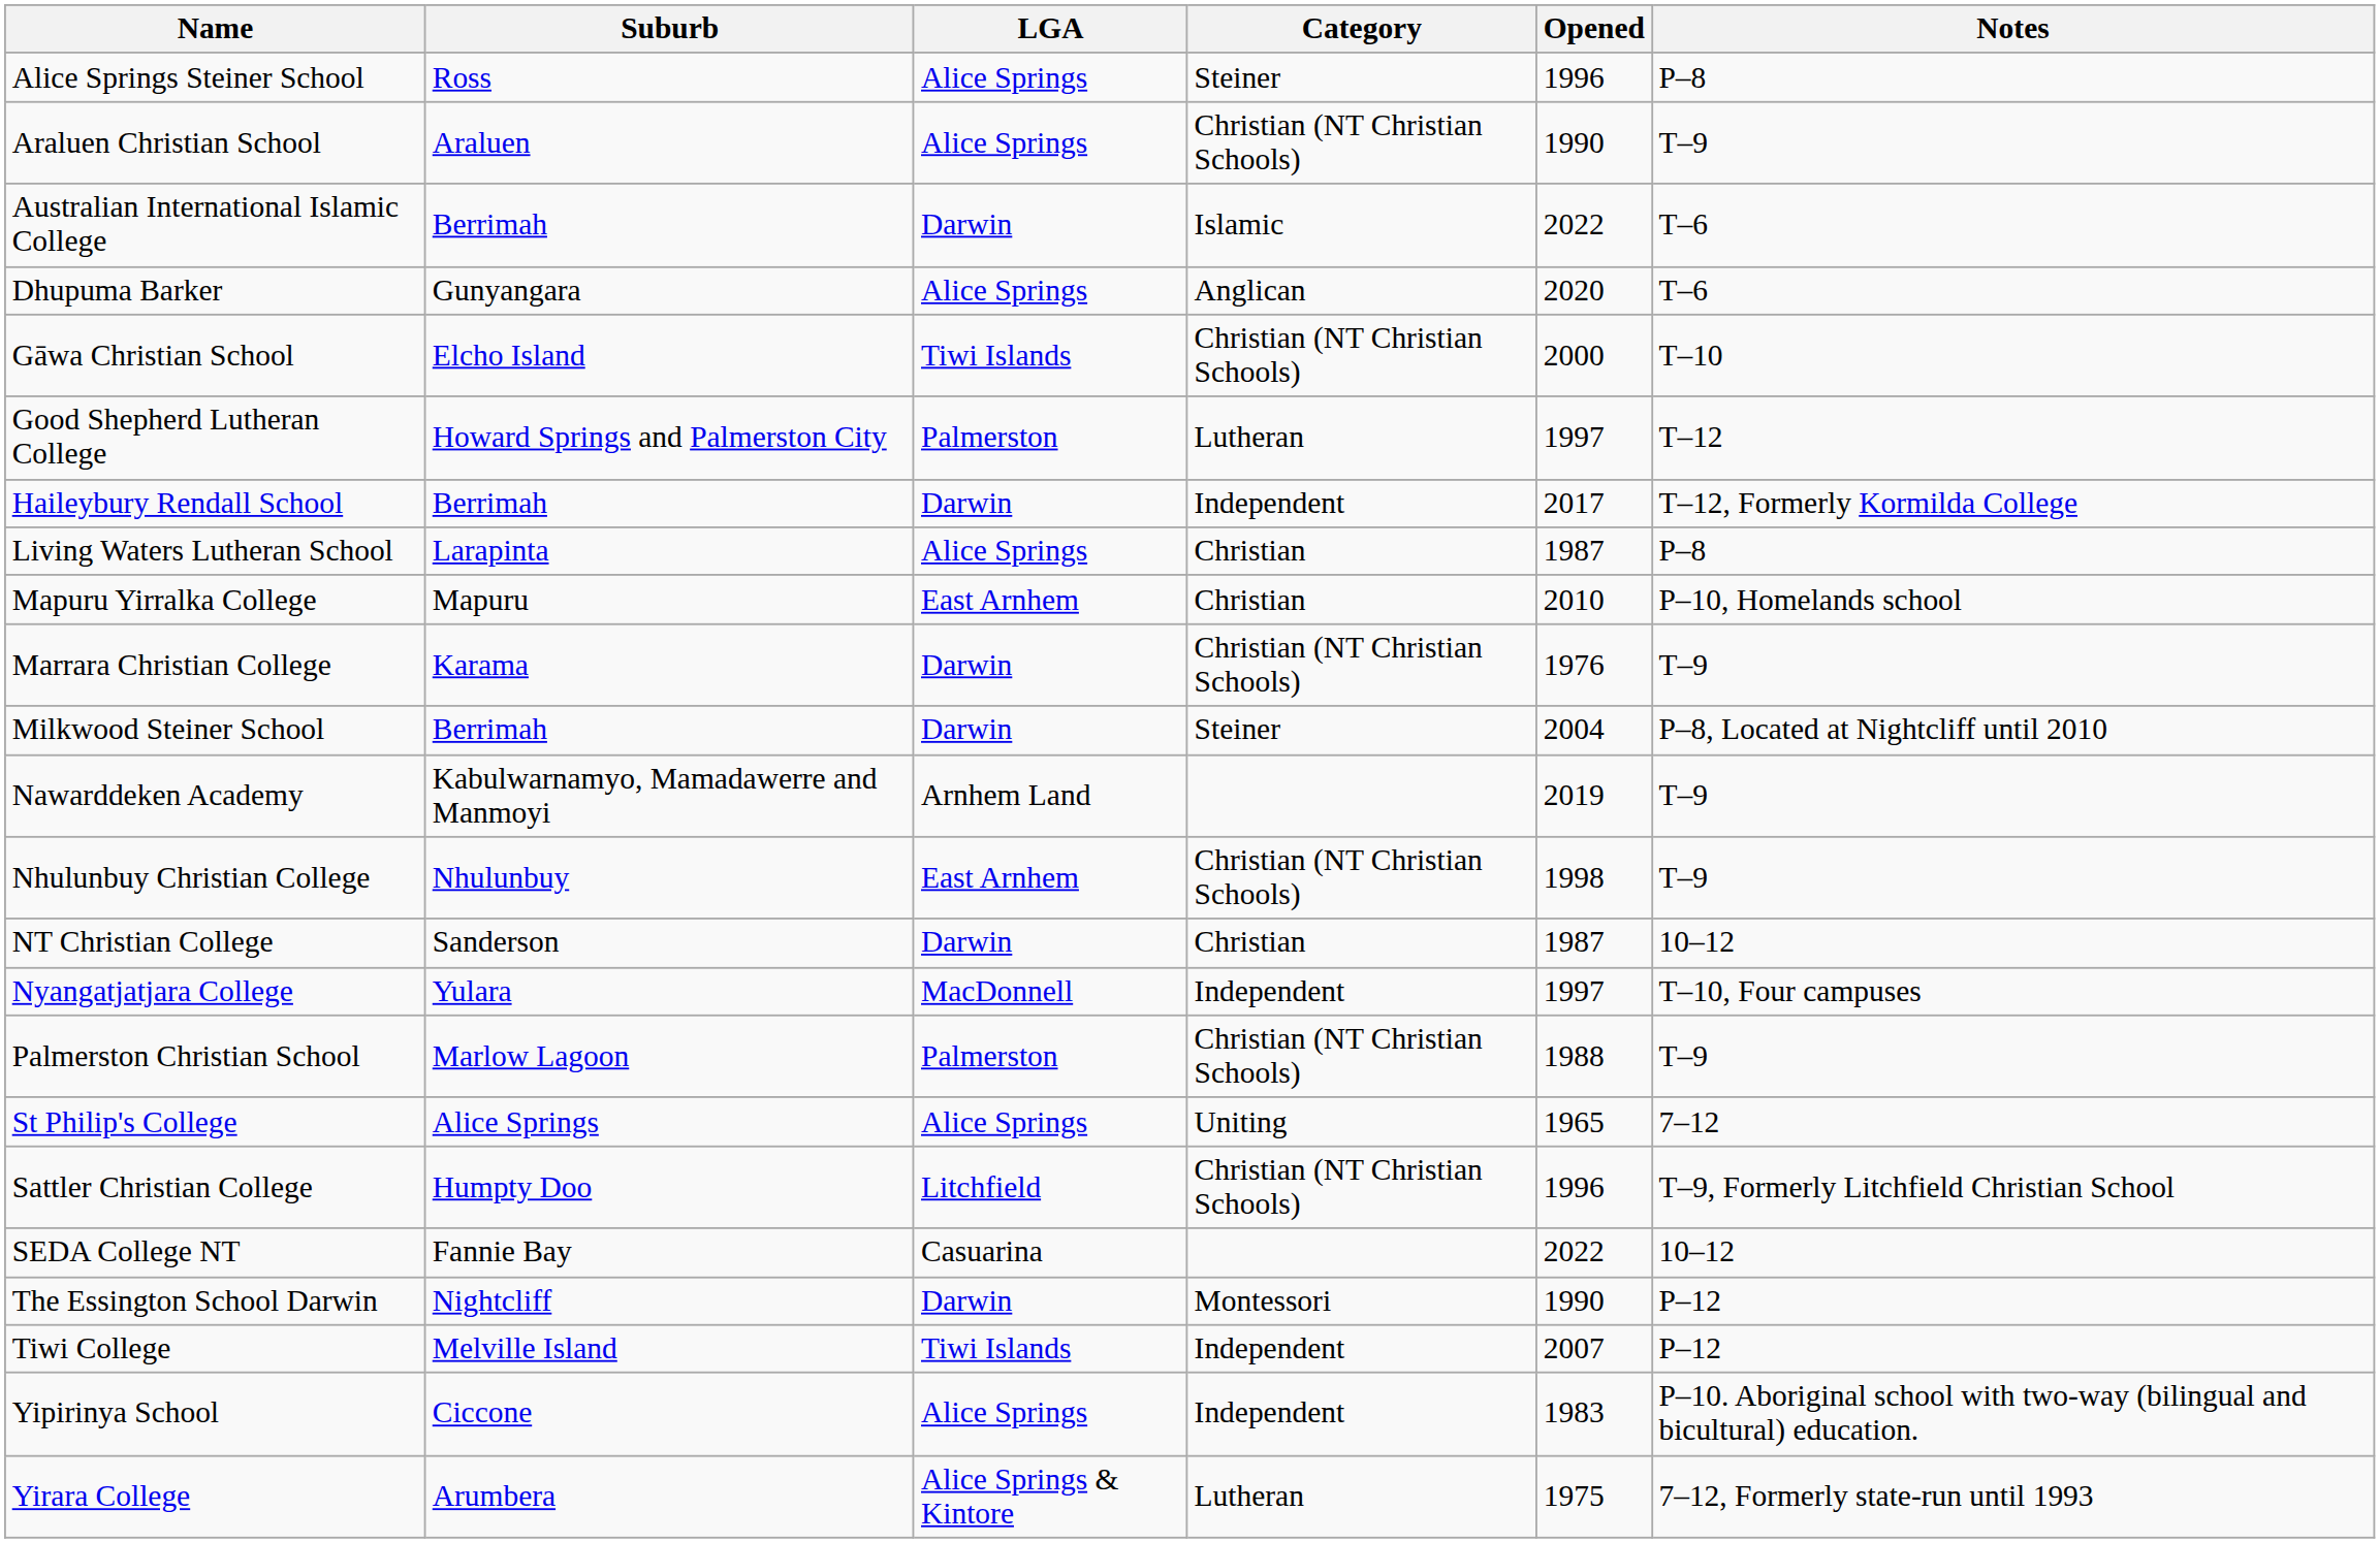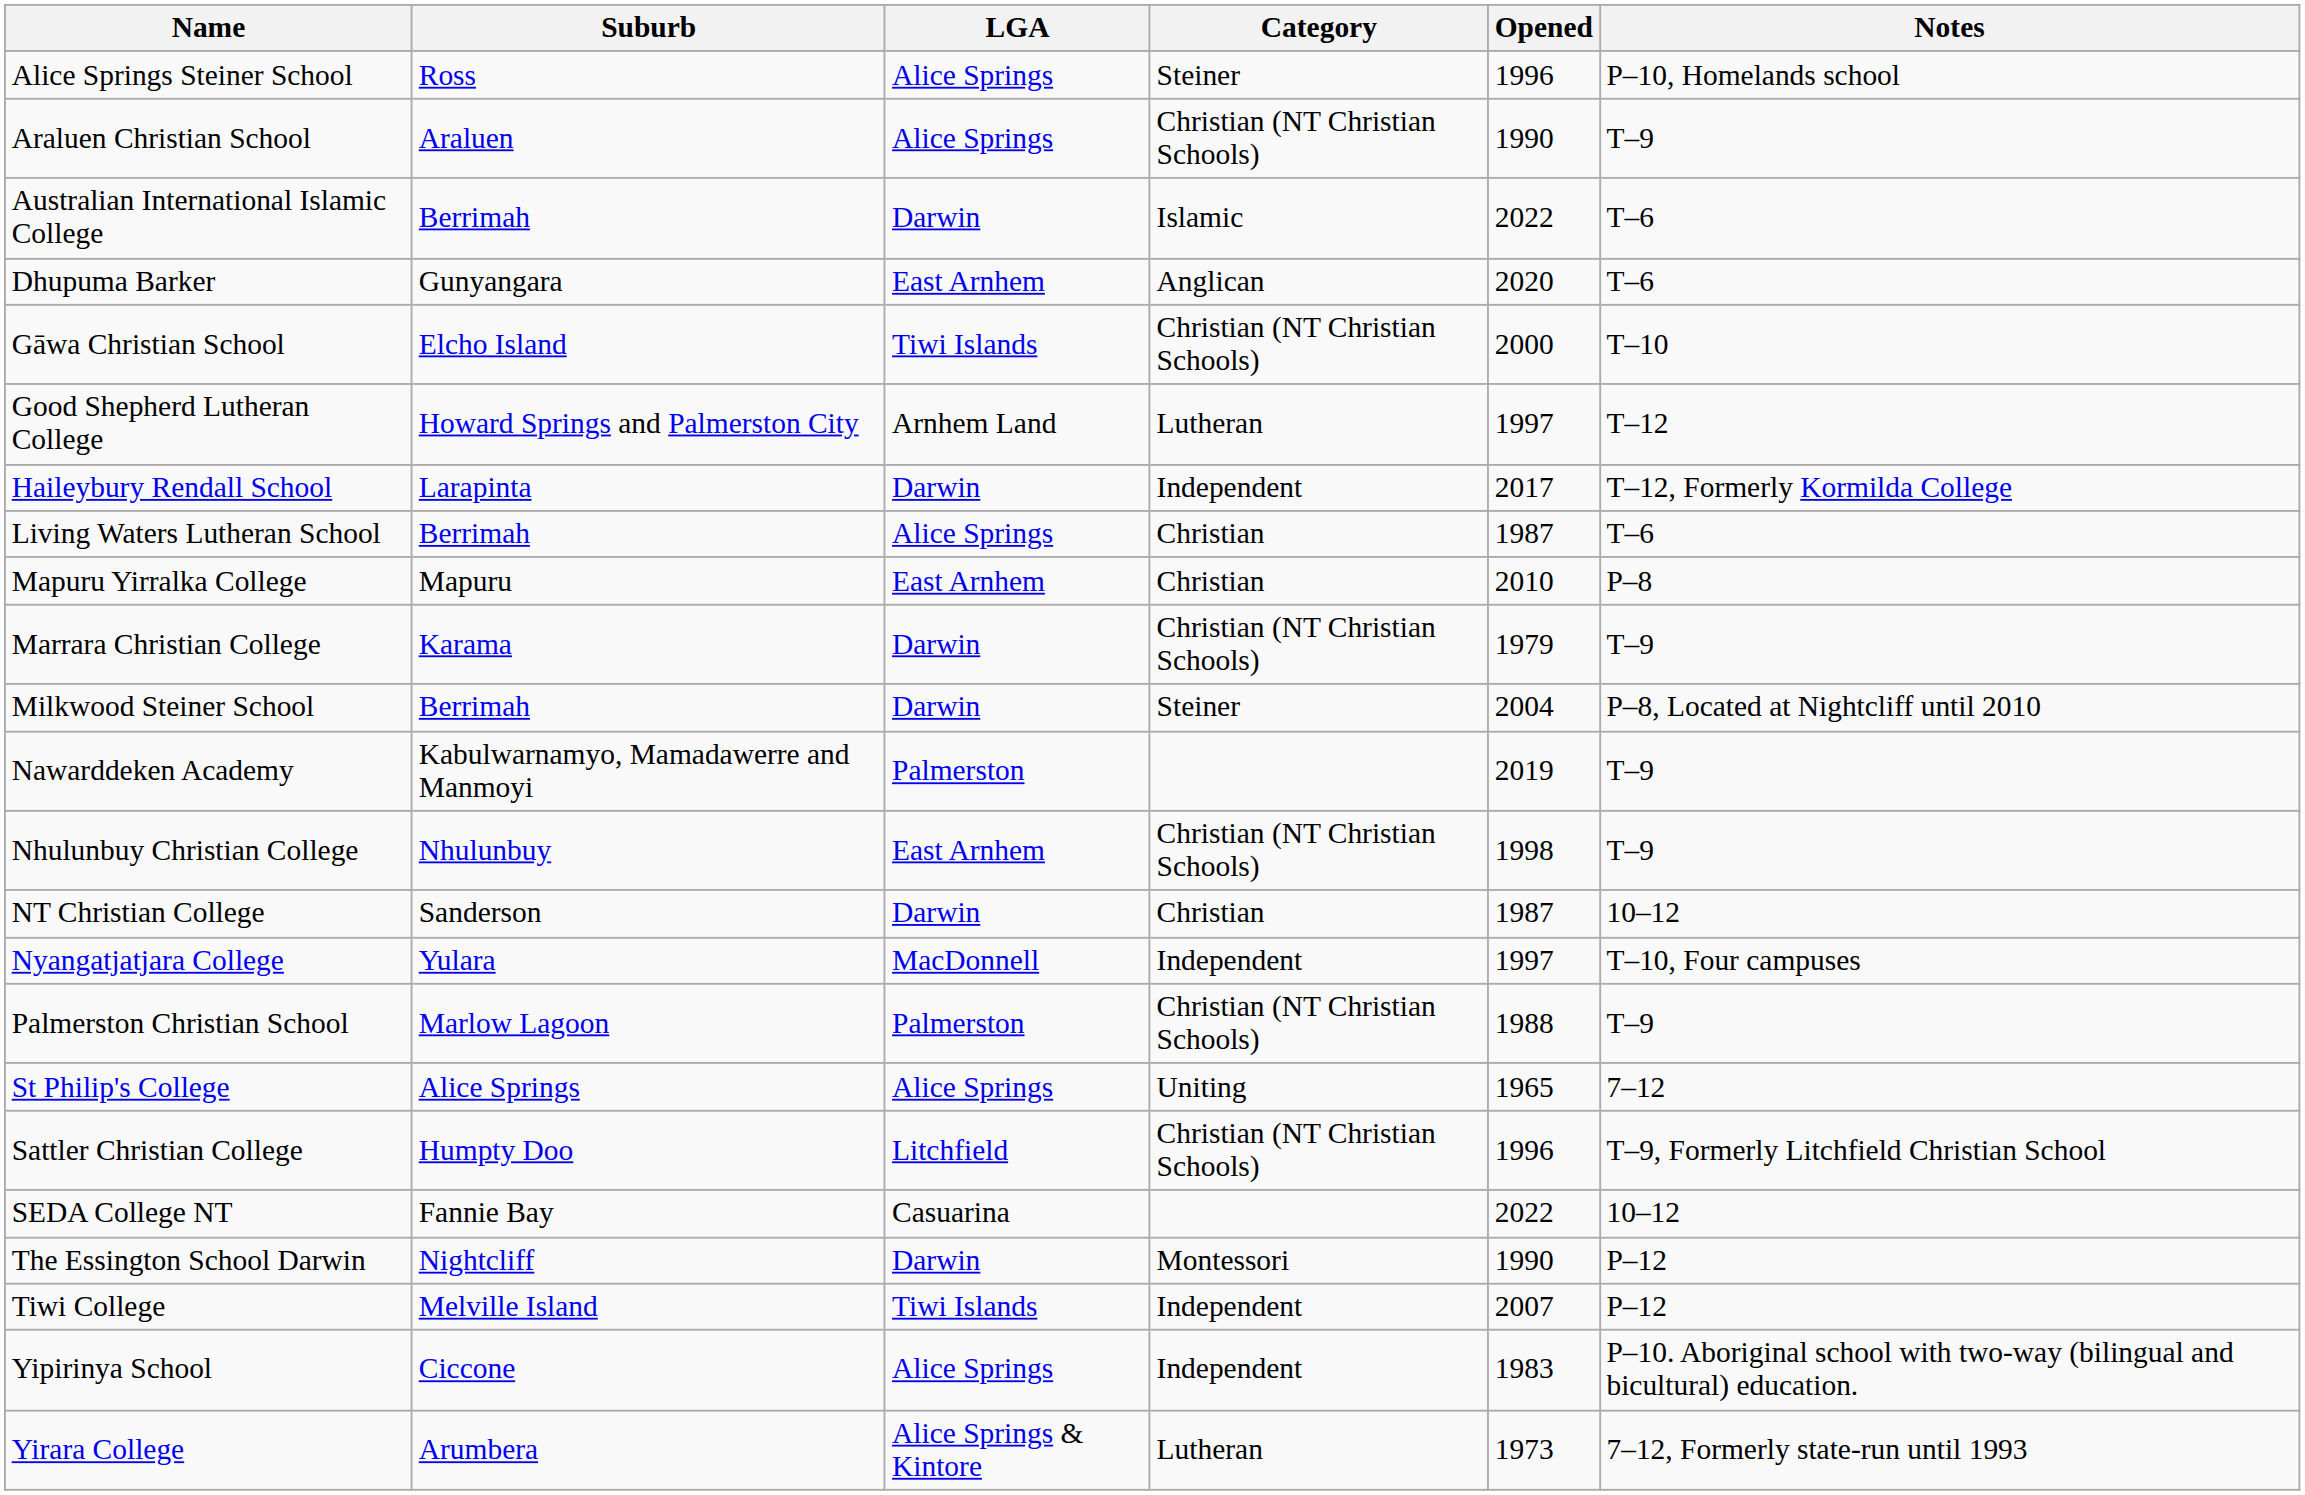 <table class="wikitable sortable">
 <tr>
 <th>Name</th>
 <th>Suburb</th>
 <th>LGA</th>
 <th>Category</th>
 <th>Opened</th>
 <th>Notes</th>
 </tr>
 <tr>
 <td>Alice Springs Steiner School</td>
 <td><a href='#'>Ross</a></td>
 <td><a href='#'>Alice Springs</a></td>
 <td>Steiner</td>
 <td>1996</td>
-<td>P–8</td>
+<td>P–10, Homelands school</td>
 </tr>
 <tr>
 <td>Araluen Christian School</td>
 <td><a href='#'>Araluen</a></td>
 <td><a href='#'>Alice Springs</a></td>
 <td>Christian (NT Christian Schools)</td>
 <td>1990</td>
 <td>T–9</td>
 </tr>
 <tr>
 <td>Australian International Islamic College</td>
 <td><a href='#'>Berrimah</a></td>
 <td><a href='#'>Darwin</a></td>
 <td>Islamic</td>
 <td>2022</td>
 <td>T–6</td>
 </tr>
 <tr>
 <td>Dhupuma Barker</td>
 <td>Gunyangara</td>
-<td><a href='#'>Alice Springs</a></td>
+<td><a href='#'>East Arnhem</a></td>
 <td>Anglican</td>
 <td>2020</td>
 <td>T–6</td>
 </tr>
 <tr>
 <td>Gāwa Christian School</td>
 <td><a href='#'>Elcho Island</a></td>
 <td><a href='#'>Tiwi Islands</a></td>
 <td>Christian (NT Christian Schools)</td>
 <td>2000</td>
 <td>T–10</td>
 </tr>
 <tr>
 <td>Good Shepherd Lutheran College</td>
 <td><a href='#'>Howard Springs</a> and <a href='#'>Palmerston City</a></td>
-<td><a href='#'>Palmerston</a></td>
+<td>Arnhem Land</td>
 <td>Lutheran</td>
 <td>1997</td>
 <td>T–12</td>
 </tr>
 <tr>
 <td><a href='#'>Haileybury Rendall School</a></td>
-<td><a href='#'>Berrimah</a></td>
+<td><a href='#'>Larapinta</a></td>
 <td><a href='#'>Darwin</a></td>
 <td>Independent</td>
 <td>2017</td>
 <td>T–12, Formerly <a href='#'>Kormilda College</a></td>
 </tr>
 <tr>
 <td>Living Waters Lutheran School</td>
-<td><a href='#'>Larapinta</a></td>
+<td><a href='#'>Berrimah</a></td>
 <td><a href='#'>Alice Springs</a></td>
 <td>Christian</td>
 <td>1987</td>
-<td>P–8</td>
+<td>T–6</td>
 </tr>
 <tr>
 <td>Mapuru Yirralka College</td>
 <td>Mapuru</td>
 <td><a href='#'>East Arnhem</a></td>
 <td>Christian</td>
 <td>2010</td>
-<td>P–10, Homelands school</td>
+<td>P–8</td>
 </tr>
 <tr>
 <td>Marrara Christian College</td>
 <td><a href='#'>Karama</a></td>
 <td><a href='#'>Darwin</a></td>
 <td>Christian (NT Christian Schools)</td>
-<td>1976</td>
+<td>1979</td>
 <td>T–9</td>
 </tr>
 <tr>
 <td>Milkwood Steiner School</td>
 <td><a href='#'>Berrimah</a></td>
 <td><a href='#'>Darwin</a></td>
 <td>Steiner</td>
 <td>2004</td>
 <td>P–8, Located at Nightcliff until 2010</td>
 </tr>
 <tr>
 <td>Nawarddeken Academy</td>
 <td>Kabulwarnamyo, Mamadawerre and Manmoyi</td>
-<td>Arnhem Land</td>
+<td><a href='#'>Palmerston</a></td>
 <td></td>
 <td>2019</td>
 <td>T–9</td>
 </tr>
 <tr>
 <td>Nhulunbuy Christian College</td>
 <td><a href='#'>Nhulunbuy</a></td>
 <td><a href='#'>East Arnhem</a></td>
 <td>Christian (NT Christian Schools)</td>
 <td>1998</td>
 <td>T–9</td>
 </tr>
 <tr>
 <td>NT Christian College</td>
 <td>Sanderson</td>
 <td><a href='#'>Darwin</a></td>
 <td>Christian</td>
 <td>1987</td>
 <td>10–12</td>
 </tr>
 <tr>
 <td><a href='#'>Nyangatjatjara College</a></td>
 <td><a href='#'>Yulara</a></td>
 <td><a href='#'>MacDonnell</a></td>
 <td>Independent</td>
 <td>1997</td>
 <td>T–10, Four campuses</td>
 </tr>
 <tr>
 <td>Palmerston Christian School</td>
 <td><a href='#'>Marlow Lagoon</a></td>
 <td><a href='#'>Palmerston</a></td>
 <td>Christian (NT Christian Schools)</td>
 <td>1988</td>
 <td>T–9</td>
 </tr>
 <tr>
 <td><a href='#'>St Philip's College</a></td>
 <td><a href='#'>Alice Springs</a></td>
 <td><a href='#'>Alice Springs</a></td>
 <td>Uniting</td>
 <td>1965</td>
 <td>7–12</td>
 </tr>
 <tr>
 <td>Sattler Christian College</td>
 <td><a href='#'>Humpty Doo</a></td>
 <td><a href='#'>Litchfield</a></td>
 <td>Christian (NT Christian Schools)</td>
 <td>1996</td>
 <td>T–9, Formerly Litchfield Christian School</td>
 </tr>
 <tr>
 <td>SEDA College NT</td>
 <td>Fannie Bay</td>
 <td>Casuarina</td>
 <td></td>
 <td>2022</td>
 <td>10–12</td>
 </tr>
 <tr>
 <td>The Essington School Darwin</td>
 <td><a href='#'>Nightcliff</a></td>
 <td><a href='#'>Darwin</a></td>
 <td>Montessori</td>
 <td>1990</td>
 <td>P–12</td>
 </tr>
 <tr>
 <td>Tiwi College</td>
 <td><a href='#'>Melville Island</a></td>
 <td><a href='#'>Tiwi Islands</a></td>
 <td>Independent</td>
 <td>2007</td>
 <td>P–12</td>
 </tr>
 <tr>
 <td>Yipirinya School</td>
 <td><a href='#'>Ciccone</a></td>
 <td><a href='#'>Alice Springs</a></td>
 <td>Independent</td>
 <td>1983</td>
 <td>P–10. Aboriginal school with two-way (bilingual and bicultural) education.</td>
 </tr>
 <tr>
 <td><a href='#'>Yirara College</a></td>
 <td><a href='#'>Arumbera</a></td>
 <td><a href='#'>Alice Springs</a> & <a href='#'>Kintore</a></td>
 <td>Lutheran</td>
-<td>1975</td>
+<td>1973</td>
 <td>7–12, Formerly state-run until 1993</td>
 </tr>
 </table>
